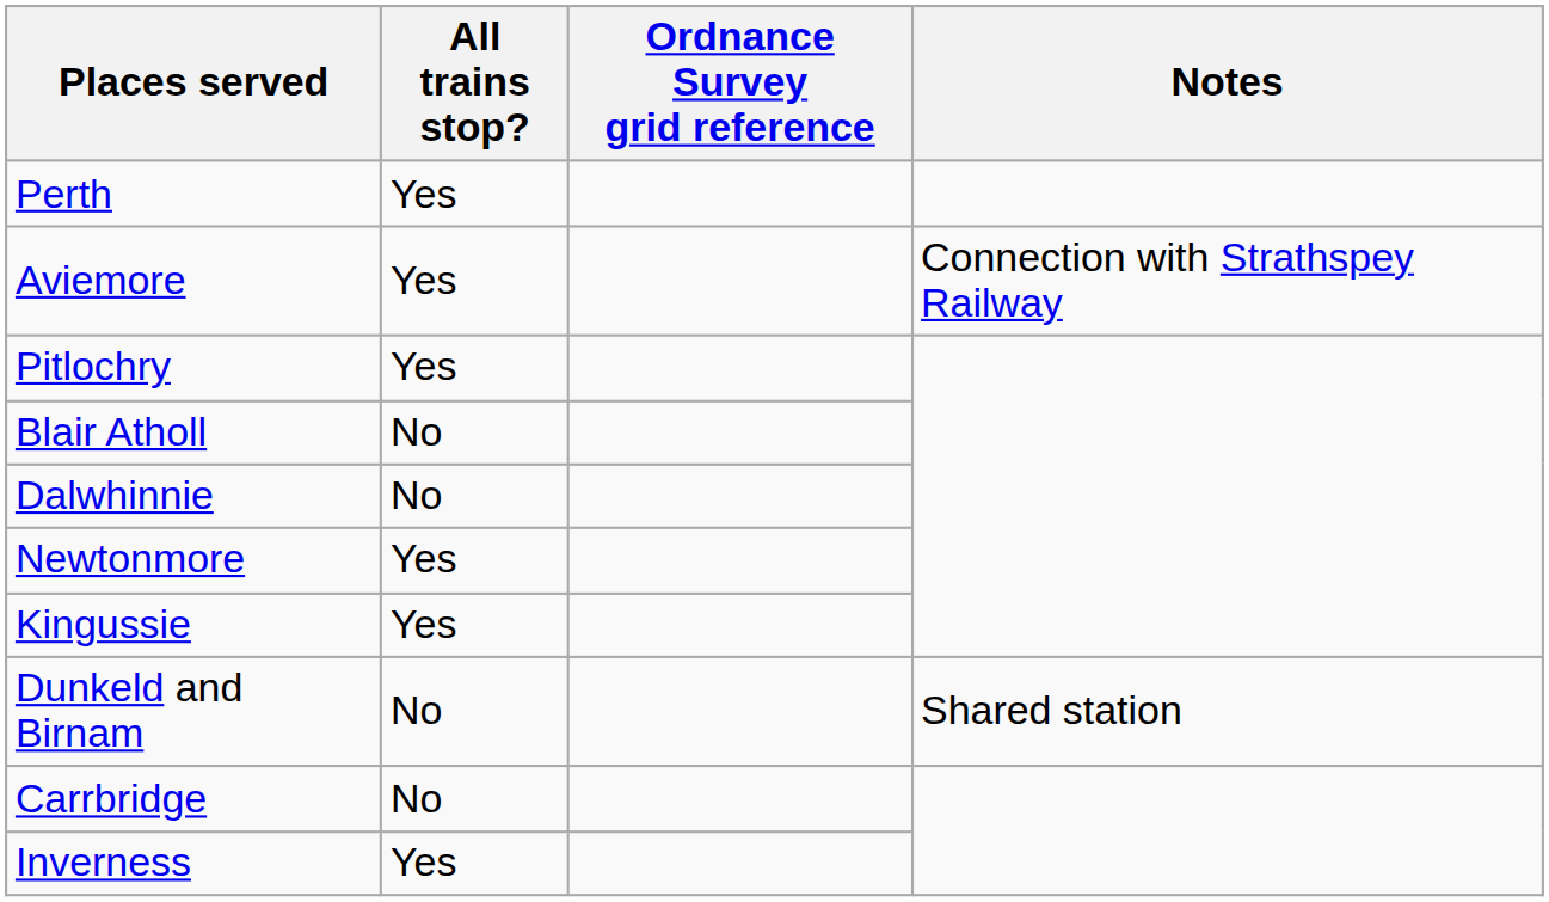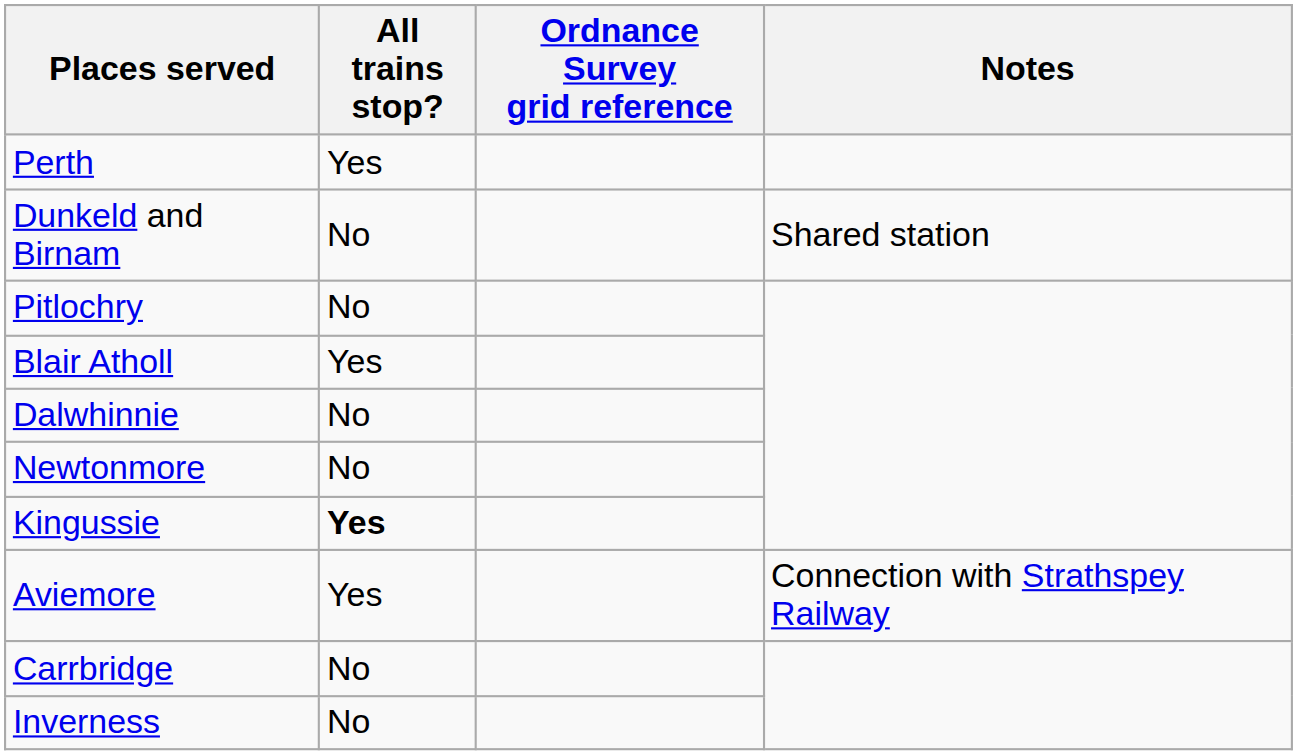 <table class="wikitable">
 <tr>
 <th>Places served</th>
 <th>All trains<br>stop?</th>
 <th><a href='#'>Ordnance Survey</a><br><a href='#'>grid reference</a></th>
 <th>Notes</th>
 </tr>
 <tr>
 <td><a href='#'>Perth</a></td>
 <td>Yes</td>
 <td></td>
 </tr>
 <tr>
-<td><a href='#'>Aviemore</a></td>
-<td>Yes</td>
+<td><a href='#'>Dunkeld</a> and <a href='#'>Birnam</a></td>
+<td>No</td>
 <td></td>
-<td>Connection with <a href='#'>Strathspey Railway</a></td>
+<td>Shared station</td>
 </tr>
 <tr>
 <td><a href='#'>Pitlochry</a></td>
-<td>Yes</td>
+<td>No</td>
 <td></td>
 </tr>
 <tr>
 <td><a href='#'>Blair Atholl</a></td>
-<td>No</td>
+<td>Yes</td>
 <td></td>
 </tr>
 <tr>
 <td><a href='#'>Dalwhinnie</a></td>
 <td>No</td>
 <td></td>
 </tr>
 <tr>
 <td><a href='#'>Newtonmore</a></td>
-<td>Yes</td>
+<td>No</td>
 <td></td>
 </tr>
 <tr>
 <td><a href='#'>Kingussie</a></td>
-<td>Yes</td>
+<td><strong>Yes</strong></td>
 <td></td>
 </tr>
 <tr>
-<td><a href='#'>Dunkeld</a> and <a href='#'>Birnam</a></td>
-<td>No</td>
+<td><a href='#'>Aviemore</a></td>
+<td>Yes</td>
 <td></td>
-<td>Shared station</td>
+<td>Connection with <a href='#'>Strathspey Railway</a></td>
 </tr>
 <tr>
 <td><a href='#'>Carrbridge</a></td>
 <td>No</td>
 <td></td>
 </tr>
 <tr>
 <td><a href='#'>Inverness</a></td>
-<td>Yes</td>
+<td>No</td>
 <td></td>
 </tr>
 </table>
